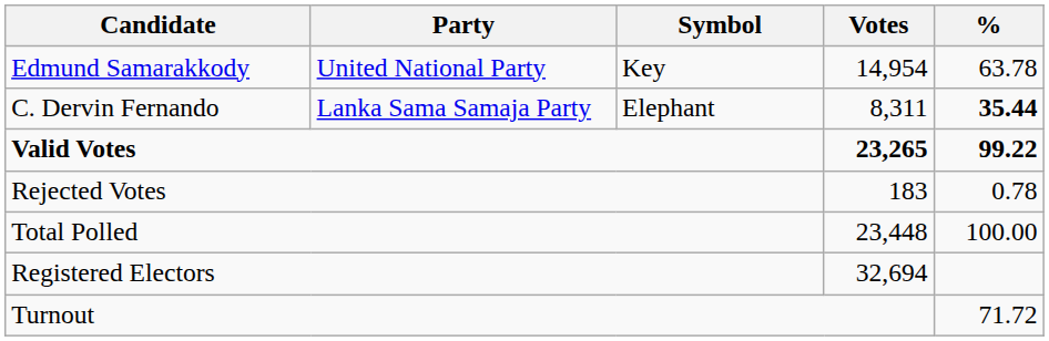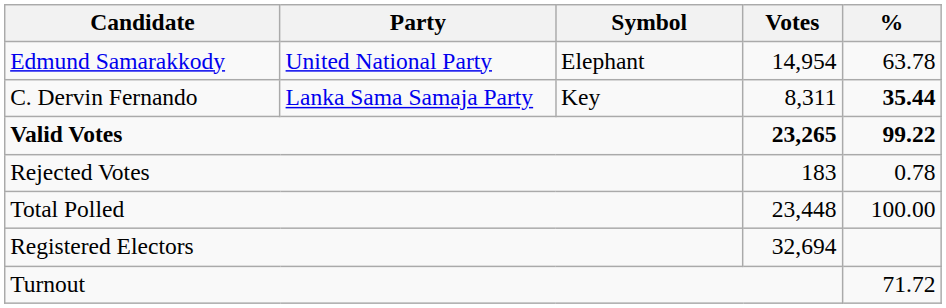 <table class="wikitable" border="1" style="text-align:right;">
 <tr>
 <th align=left width="180">Candidate</th>
 <th align=left width="180">Party</th>
 <th align=left width="120">Symbol</th>
 <th align=left width="60">Votes</th>
 <th align=left width="60">%</th>
 </tr>
 <tr>
 <td align=left><a href='#'>Edmund Samarakkody</a></td>
 <td align=left><a href='#'>United National Party</a></td>
-<td align=left>Key</td>
+<td align=left>Elephant</td>
 <td>14,954</td>
 <td>63.78</td>
 </tr>
 <tr>
 <td align=left>C. Dervin Fernando</td>
 <td align=left><a href='#'>Lanka Sama Samaja Party</a></td>
-<td align=left>Elephant</td>
+<td align=left>Key</td>
 <td>8,311</td>
 <td><strong>35.44</strong></td>
 </tr>
 <tr>
 <td align=left colspan=3><strong>Valid Votes</strong></td>
 <td><strong>23,265</strong></td>
 <td><strong>99.22</strong></td>
 </tr>
 <tr>
 <td align=left colspan=3>Rejected Votes</td>
 <td>183</td>
 <td>0.78</td>
 </tr>
 <tr>
 <td align=left colspan=3>Total Polled</td>
 <td>23,448</td>
 <td>100.00</td>
 </tr>
 <tr>
 <td align=left colspan=3>Registered Electors</td>
 <td>32,694</td>
 <td></td>
 </tr>
 <tr>
 <td align=left colspan=4>Turnout</td>
 <td>71.72</td>
 </tr>
 </table>
